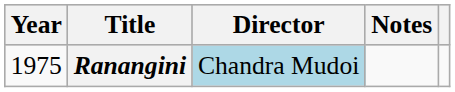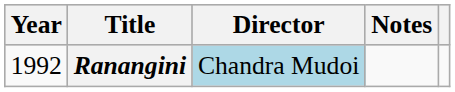 <table class="wikitable sortable">
 <tr>
 <th>Year</th>
 <th>Title</th>
 <th>Director</th>
 <th>Notes</th>
 <th></th>
 </tr>
 <tr>
-<td>1975</td>
+<td>1992</td>
 <th><em>Ranangini</em></th>
 <td style="background: lightblue;">Chandra Mudoi</td>
 <td></td>
 <td></td>
 </tr>
 </table>
